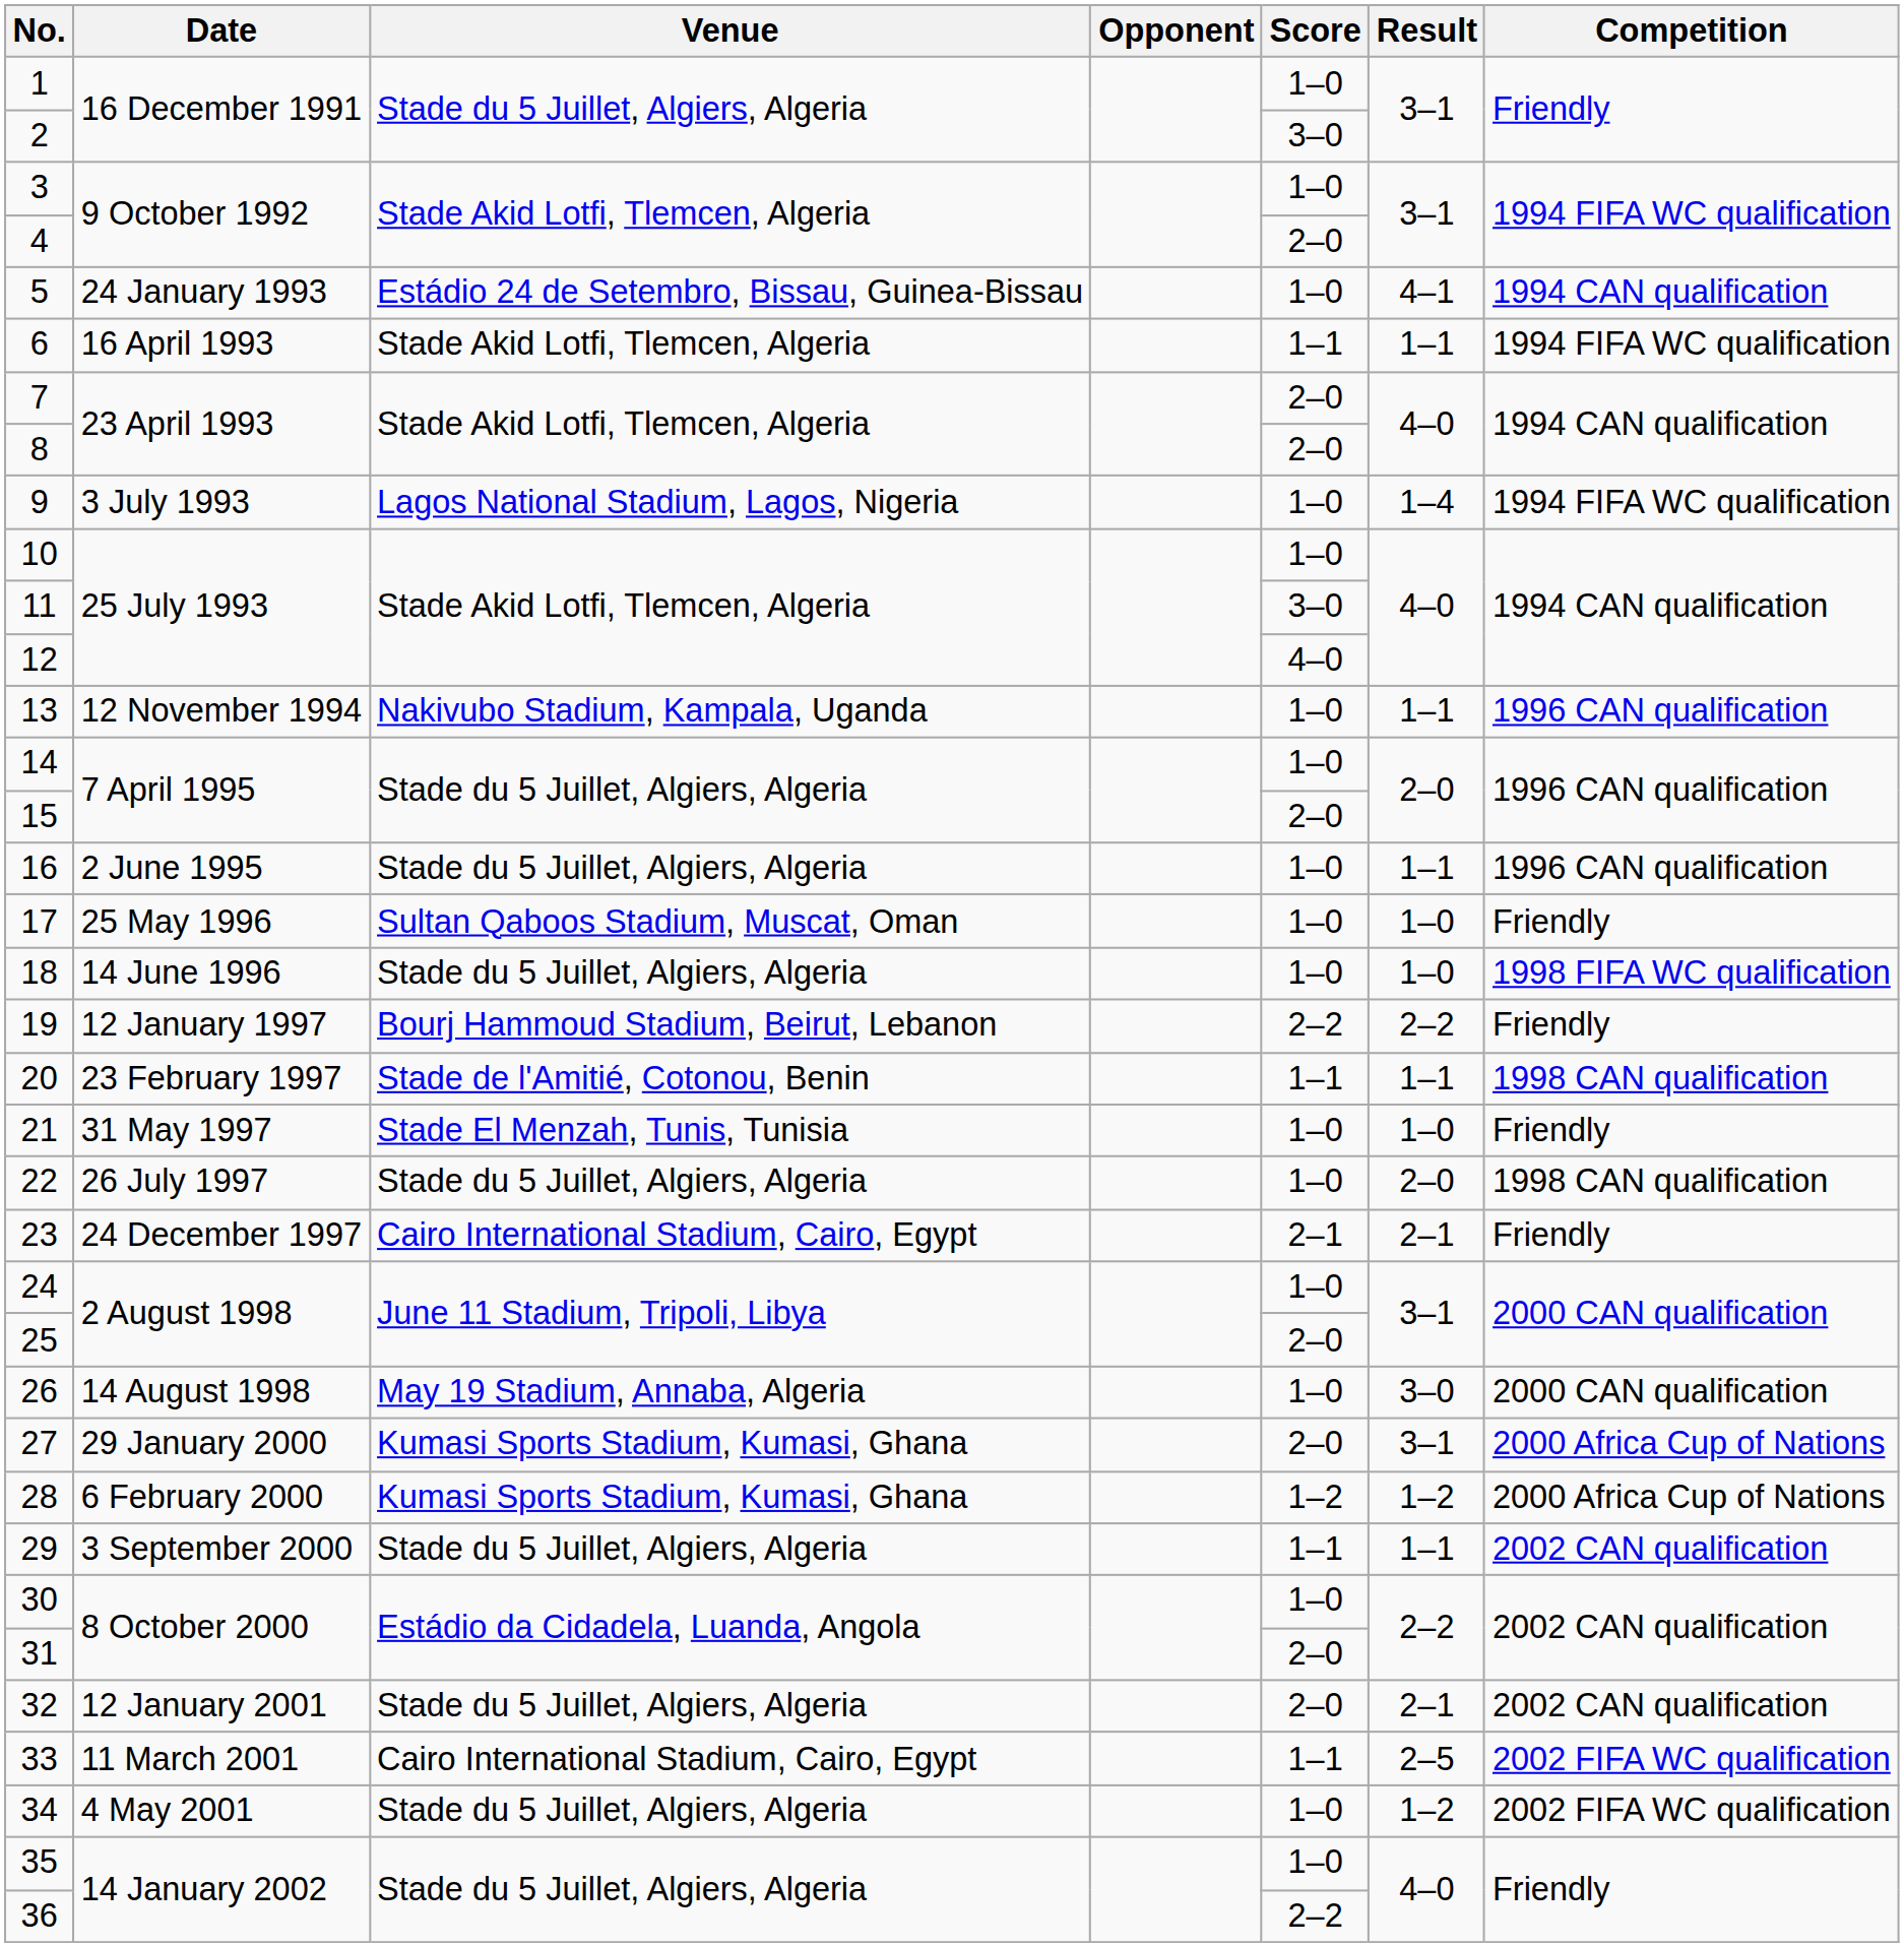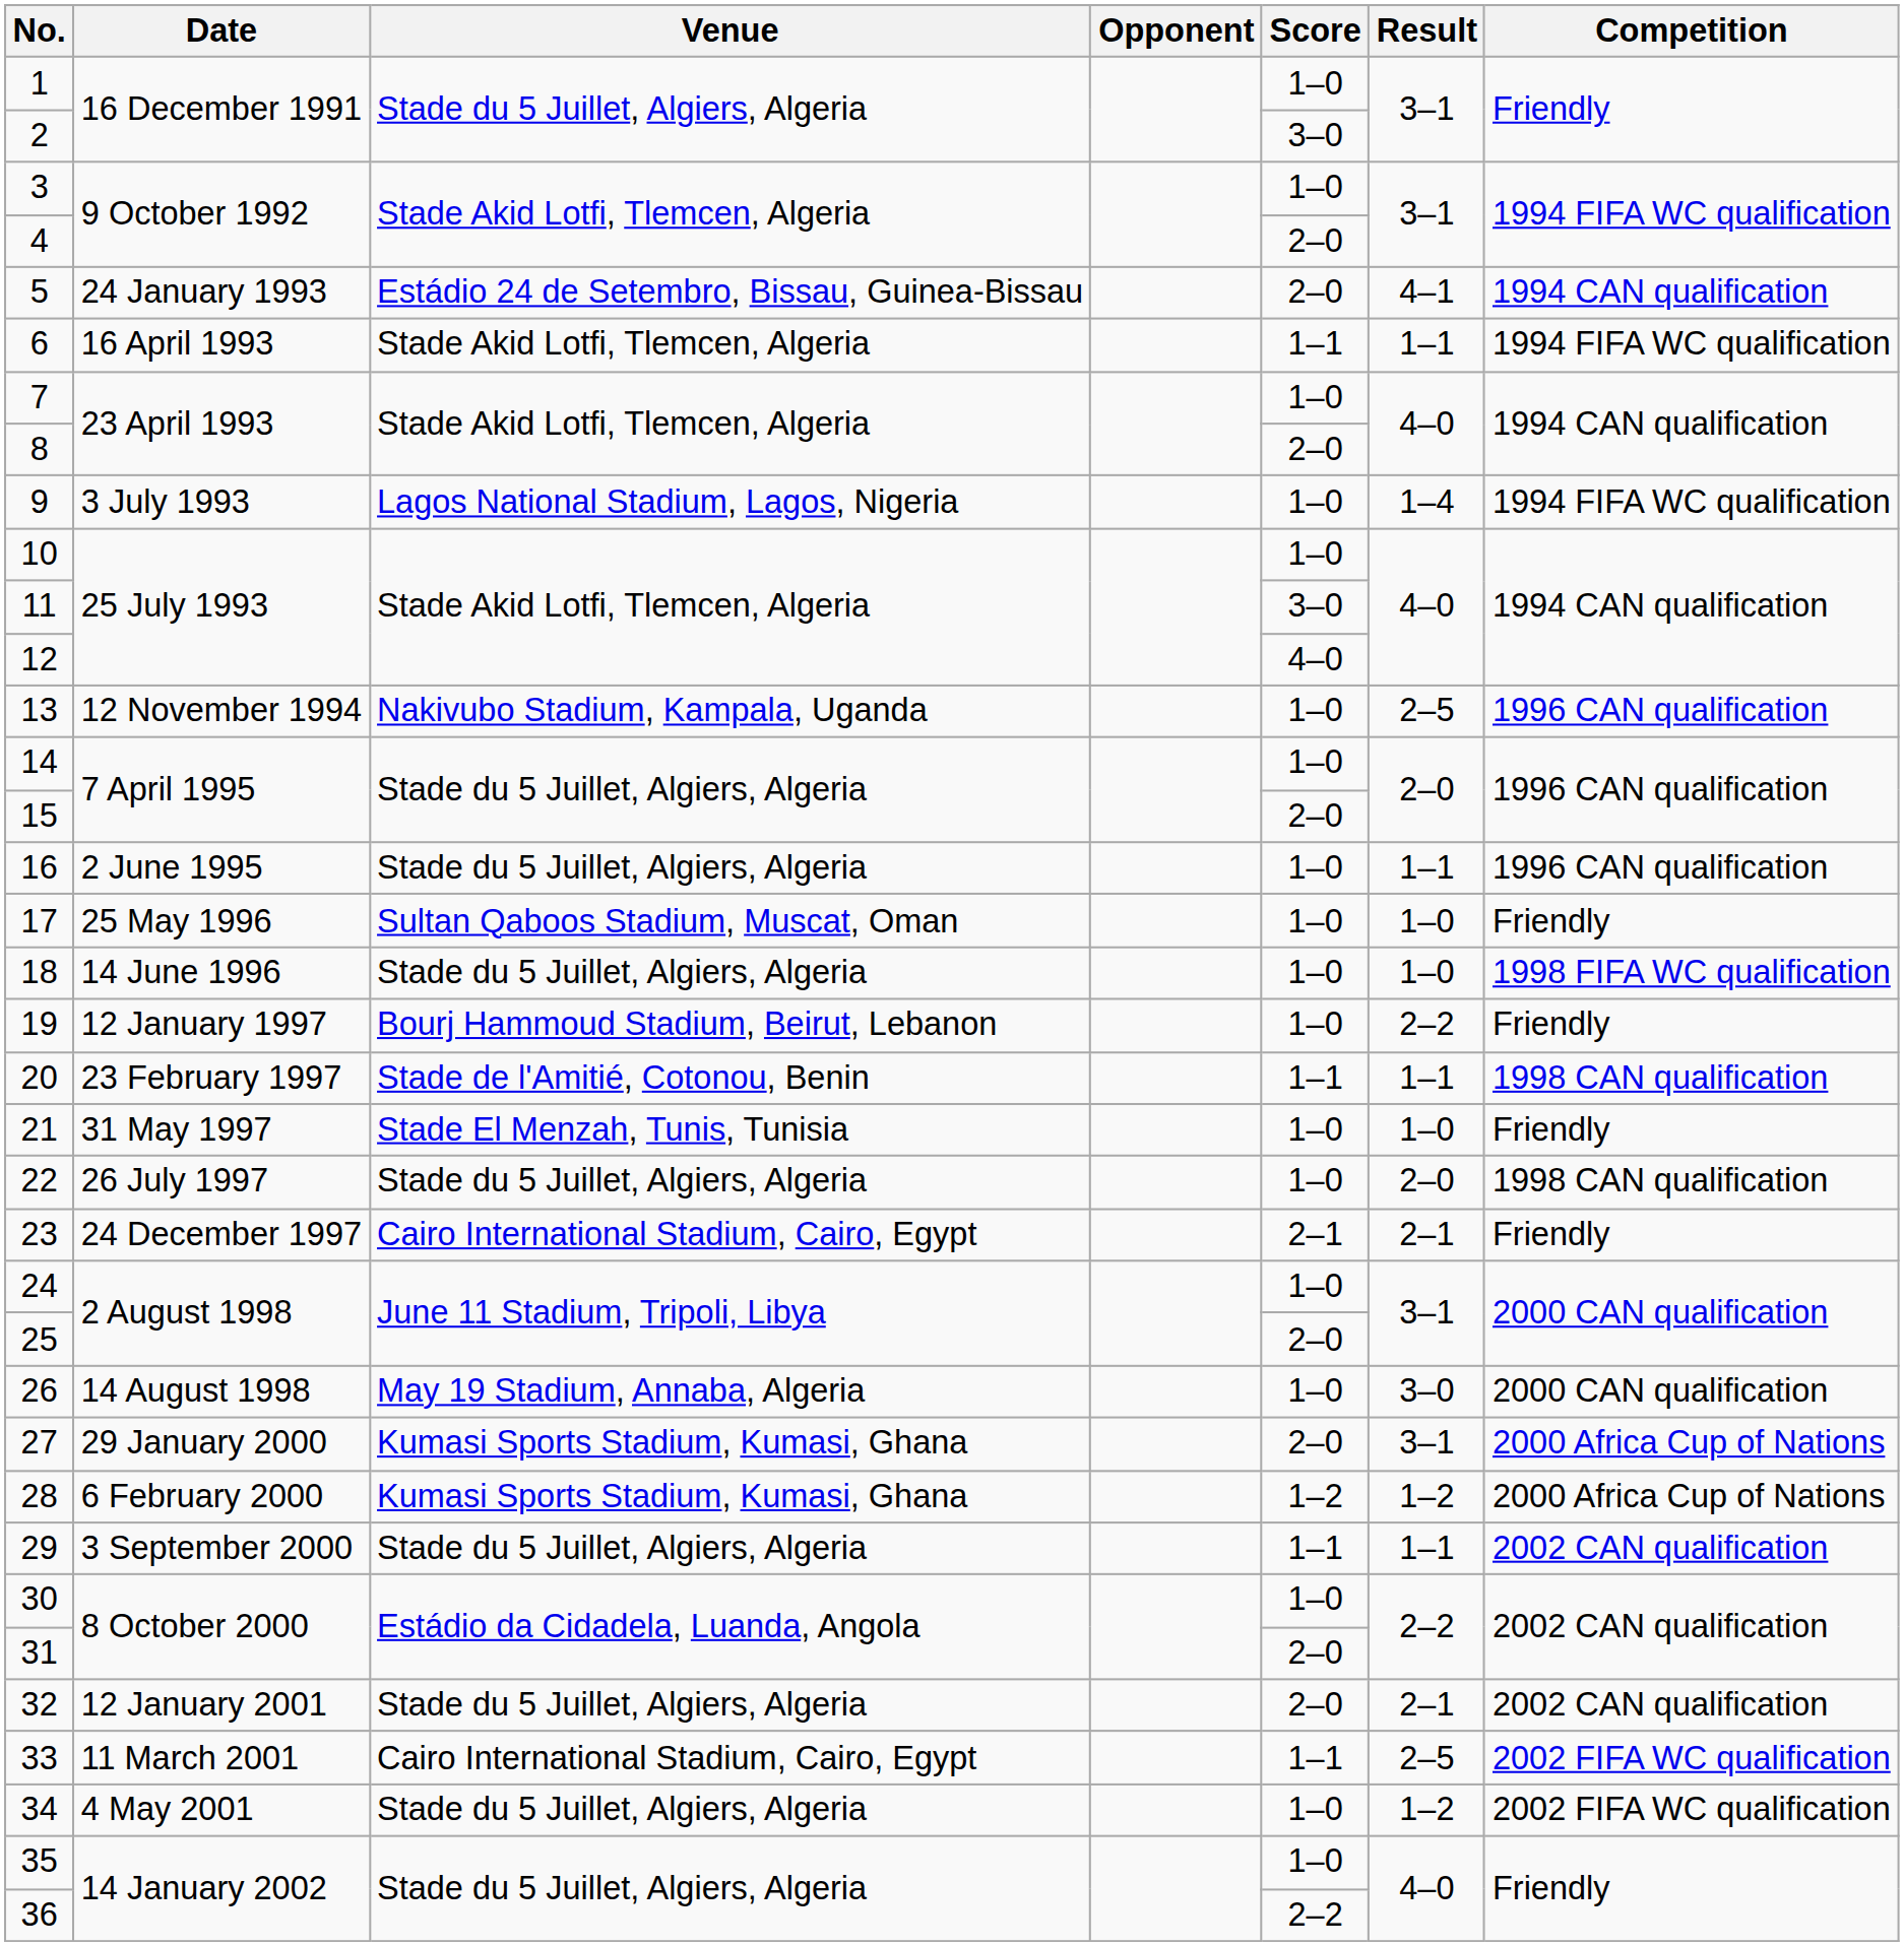 <table class="wikitable sortable">
 <tr>
 <th scope="col">No.</th>
 <th scope="col">Date</th>
 <th scope="col">Venue</th>
 <th scope="col">Opponent</th>
 <th scope="col">Score</th>
 <th scope="col">Result</th>
 <th scope="col">Competition</th>
 </tr>
 <tr>
 <td style="text-align:center">1</td>
 <td rowspan="2">16 December 1991</td>
 <td rowspan="2"><a href='#'>Stade du 5 Juillet</a>, <a href='#'>Algiers</a>, Algeria</td>
 <td rowspan="2"></td>
 <td style="text-align:center">1–0</td>
 <td rowspan="2" style="text-align:center">3–1</td>
 <td rowspan="2"><a href='#'>Friendly</a></td>
 </tr>
 <tr>
 <td style="text-align:center">2</td>
 <td style="text-align:center">3–0</td>
 </tr>
 <tr>
 <td style="text-align:center">3</td>
 <td rowspan="2">9 October 1992</td>
 <td rowspan="2"><a href='#'>Stade Akid Lotfi</a>, <a href='#'>Tlemcen</a>, Algeria</td>
 <td rowspan="2"></td>
 <td style="text-align:center">1–0</td>
 <td rowspan="2" style="text-align:center">3–1</td>
 <td rowspan="2"><a href='#'>1994 FIFA WC qualification</a></td>
 </tr>
 <tr>
 <td style="text-align:center">4</td>
 <td style="text-align:center">2–0</td>
 </tr>
 <tr>
 <td style="text-align:center">5</td>
 <td>24 January 1993</td>
 <td><a href='#'>Estádio 24 de Setembro</a>, <a href='#'>Bissau</a>, Guinea-Bissau</td>
 <td></td>
-<td style="text-align:center">1–0</td>
+<td style="text-align:center">2–0</td>
 <td style="text-align:center">4–1</td>
 <td><a href='#'>1994 CAN qualification</a></td>
 </tr>
 <tr>
 <td style="text-align:center">6</td>
 <td>16 April 1993</td>
 <td>Stade Akid Lotfi, Tlemcen, Algeria</td>
 <td></td>
 <td style="text-align:center">1–1</td>
 <td style="text-align:center">1–1</td>
 <td>1994 FIFA WC qualification</td>
 </tr>
 <tr>
 <td style="text-align:center">7</td>
 <td rowspan="2">23 April 1993</td>
 <td rowspan="2">Stade Akid Lotfi, Tlemcen, Algeria</td>
 <td rowspan="2"></td>
-<td style="text-align:center">2–0</td>
+<td style="text-align:center">1–0</td>
 <td rowspan="2" style="text-align:center">4–0</td>
 <td rowspan="2">1994 CAN qualification</td>
 </tr>
 <tr>
 <td style="text-align:center">8</td>
 <td style="text-align:center">2–0</td>
 </tr>
 <tr>
 <td style="text-align:center">9</td>
 <td>3 July 1993</td>
 <td><a href='#'>Lagos National Stadium</a>, <a href='#'>Lagos</a>, Nigeria</td>
 <td></td>
 <td style="text-align:center">1–0</td>
 <td style="text-align:center">1–4</td>
 <td>1994 FIFA WC qualification</td>
 </tr>
 <tr>
 <td style="text-align:center">10</td>
 <td rowspan="3">25 July 1993</td>
 <td rowspan="3">Stade Akid Lotfi, Tlemcen, Algeria</td>
 <td rowspan="3"></td>
 <td style="text-align:center">1–0</td>
 <td rowspan=3 style="text-align:center">4–0</td>
 <td rowspan="3">1994 CAN qualification</td>
 </tr>
 <tr>
 <td style="text-align:center">11</td>
 <td style="text-align:center">3–0</td>
 </tr>
 <tr>
 <td style="text-align:center">12</td>
 <td style="text-align:center">4–0</td>
 </tr>
 <tr>
 <td style="text-align:center">13</td>
 <td>12 November 1994</td>
 <td><a href='#'>Nakivubo Stadium</a>, <a href='#'>Kampala</a>, Uganda</td>
 <td></td>
 <td style="text-align:center">1–0</td>
-<td style="text-align:center">1–1</td>
+<td style="text-align:center">2–5</td>
 <td><a href='#'>1996 CAN qualification</a></td>
 </tr>
 <tr>
 <td style="text-align:center">14</td>
 <td rowspan="2">7 April 1995</td>
 <td rowspan="2">Stade du 5 Juillet, Algiers, Algeria</td>
 <td rowspan="2"></td>
 <td style="text-align:center">1–0</td>
 <td rowspan="2" style="text-align:center">2–0</td>
 <td rowspan="2">1996 CAN qualification</td>
 </tr>
 <tr>
 <td style="text-align:center">15</td>
 <td style="text-align:center">2–0</td>
 </tr>
 <tr>
 <td style="text-align:center">16</td>
 <td>2 June 1995</td>
 <td>Stade du 5 Juillet, Algiers, Algeria</td>
 <td></td>
 <td style="text-align:center">1–0</td>
 <td style="text-align:center">1–1</td>
 <td>1996 CAN qualification</td>
 </tr>
 <tr>
 <td style="text-align:center">17</td>
 <td>25 May 1996</td>
 <td><a href='#'>Sultan Qaboos Stadium</a>, <a href='#'>Muscat</a>, Oman</td>
 <td></td>
 <td style="text-align:center">1–0</td>
 <td style="text-align:center">1–0</td>
 <td>Friendly</td>
 </tr>
 <tr>
 <td style="text-align:center">18</td>
 <td>14 June 1996</td>
 <td>Stade du 5 Juillet, Algiers, Algeria</td>
 <td></td>
 <td style="text-align:center">1–0</td>
 <td style="text-align:center">1–0</td>
 <td><a href='#'>1998 FIFA WC qualification</a></td>
 </tr>
 <tr>
 <td style="text-align:center">19</td>
 <td>12 January 1997</td>
 <td><a href='#'>Bourj Hammoud Stadium</a>, <a href='#'>Beirut</a>, Lebanon</td>
 <td></td>
-<td style="text-align:center">2–2</td>
+<td style="text-align:center">1–0</td>
 <td style="text-align:center">2–2</td>
 <td>Friendly</td>
 </tr>
 <tr>
 <td style="text-align:center">20</td>
 <td>23 February 1997</td>
 <td><a href='#'>Stade de l'Amitié</a>, <a href='#'>Cotonou</a>, Benin</td>
 <td></td>
 <td style="text-align:center">1–1</td>
 <td style="text-align:center">1–1</td>
 <td><a href='#'>1998 CAN qualification</a></td>
 </tr>
 <tr>
 <td style="text-align:center">21</td>
 <td>31 May 1997</td>
 <td><a href='#'>Stade El Menzah</a>, <a href='#'>Tunis</a>, Tunisia</td>
 <td></td>
 <td style="text-align:center">1–0</td>
 <td style="text-align:center">1–0</td>
 <td>Friendly</td>
 </tr>
 <tr>
 <td style="text-align:center">22</td>
 <td>26 July 1997</td>
 <td>Stade du 5 Juillet, Algiers, Algeria</td>
 <td></td>
 <td style="text-align:center">1–0</td>
 <td style="text-align:center">2–0</td>
 <td>1998 CAN qualification</td>
 </tr>
 <tr>
 <td style="text-align:center">23</td>
 <td>24 December 1997</td>
 <td><a href='#'>Cairo International Stadium</a>, <a href='#'>Cairo</a>, Egypt</td>
 <td></td>
 <td style="text-align:center">2–1</td>
 <td style="text-align:center">2–1</td>
 <td>Friendly</td>
 </tr>
 <tr>
 <td style="text-align:center">24</td>
 <td rowspan="2">2 August 1998</td>
 <td rowspan="2"><a href='#'>June 11 Stadium</a>, <a href='#'>Tripoli, Libya</a></td>
 <td rowspan="2"></td>
 <td style="text-align:center">1–0</td>
 <td rowspan="2" style="text-align:center;">3–1</td>
 <td rowspan="2"><a href='#'>2000 CAN qualification</a></td>
 </tr>
 <tr>
 <td style="text-align:center">25</td>
 <td style="text-align:center">2–0</td>
 </tr>
 <tr>
 <td style="text-align:center">26</td>
 <td>14 August 1998</td>
 <td><a href='#'>May 19 Stadium</a>, <a href='#'>Annaba</a>, Algeria</td>
 <td></td>
 <td style="text-align:center">1–0</td>
 <td style="text-align:center">3–0</td>
 <td>2000 CAN qualification</td>
 </tr>
 <tr>
 <td style="text-align:center">27</td>
 <td>29 January 2000</td>
 <td><a href='#'>Kumasi Sports Stadium</a>, <a href='#'>Kumasi</a>, Ghana</td>
 <td></td>
 <td style="text-align:center">2–0</td>
 <td style="text-align:center">3–1</td>
 <td><a href='#'>2000 Africa Cup of Nations</a></td>
 </tr>
 <tr>
 <td style="text-align:center">28</td>
 <td>6 February 2000</td>
 <td><a href='#'>Kumasi Sports Stadium</a>, <a href='#'>Kumasi</a>, Ghana</td>
 <td></td>
 <td style="text-align:center">1–2</td>
 <td style="text-align:center">1–2</td>
 <td>2000 Africa Cup of Nations</td>
 </tr>
 <tr>
 <td style="text-align:center">29</td>
 <td>3 September 2000</td>
 <td>Stade du 5 Juillet, Algiers, Algeria</td>
 <td></td>
 <td style="text-align:center">1–1</td>
 <td style="text-align:center">1–1</td>
 <td><a href='#'>2002 CAN qualification</a></td>
 </tr>
 <tr>
 <td style="text-align:center">30</td>
 <td rowspan="2">8 October 2000</td>
 <td rowspan="2"><a href='#'>Estádio da Cidadela</a>, <a href='#'>Luanda</a>, Angola</td>
 <td rowspan="2"></td>
 <td style="text-align:center">1–0</td>
 <td rowspan="2" style="text-align:center;">2–2</td>
 <td rowspan="2">2002 CAN qualification</td>
 </tr>
 <tr>
 <td style="text-align:center">31</td>
 <td style="text-align:center">2–0</td>
 </tr>
 <tr>
 <td style="text-align:center">32</td>
 <td>12 January 2001</td>
 <td>Stade du 5 Juillet, Algiers, Algeria</td>
 <td></td>
 <td style="text-align:center">2–0</td>
 <td style="text-align:center">2–1</td>
 <td>2002 CAN qualification</td>
 </tr>
 <tr>
 <td style="text-align:center">33</td>
 <td>11 March 2001</td>
 <td>Cairo International Stadium, Cairo, Egypt</td>
 <td></td>
 <td style="text-align:center">1–1</td>
 <td style="text-align:center">2–5</td>
 <td><a href='#'>2002 FIFA WC qualification</a></td>
 </tr>
 <tr>
 <td style="text-align:center">34</td>
 <td>4 May 2001</td>
 <td>Stade du 5 Juillet, Algiers, Algeria</td>
 <td></td>
 <td style="text-align:center">1–0</td>
 <td style="text-align:center">1–2</td>
 <td>2002 FIFA WC qualification</td>
 </tr>
 <tr>
 <td style="text-align:center">35</td>
 <td rowspan="2">14 January 2002</td>
 <td rowspan="2">Stade du 5 Juillet, Algiers, Algeria</td>
 <td rowspan="2"></td>
 <td style="text-align:center">1–0</td>
 <td rowspan="2" style="text-align:center">4–0</td>
 <td rowspan="2">Friendly</td>
 </tr>
 <tr>
 <td style="text-align:center">36</td>
 <td style="text-align:center">2–2</td>
 </tr>
 </table>
